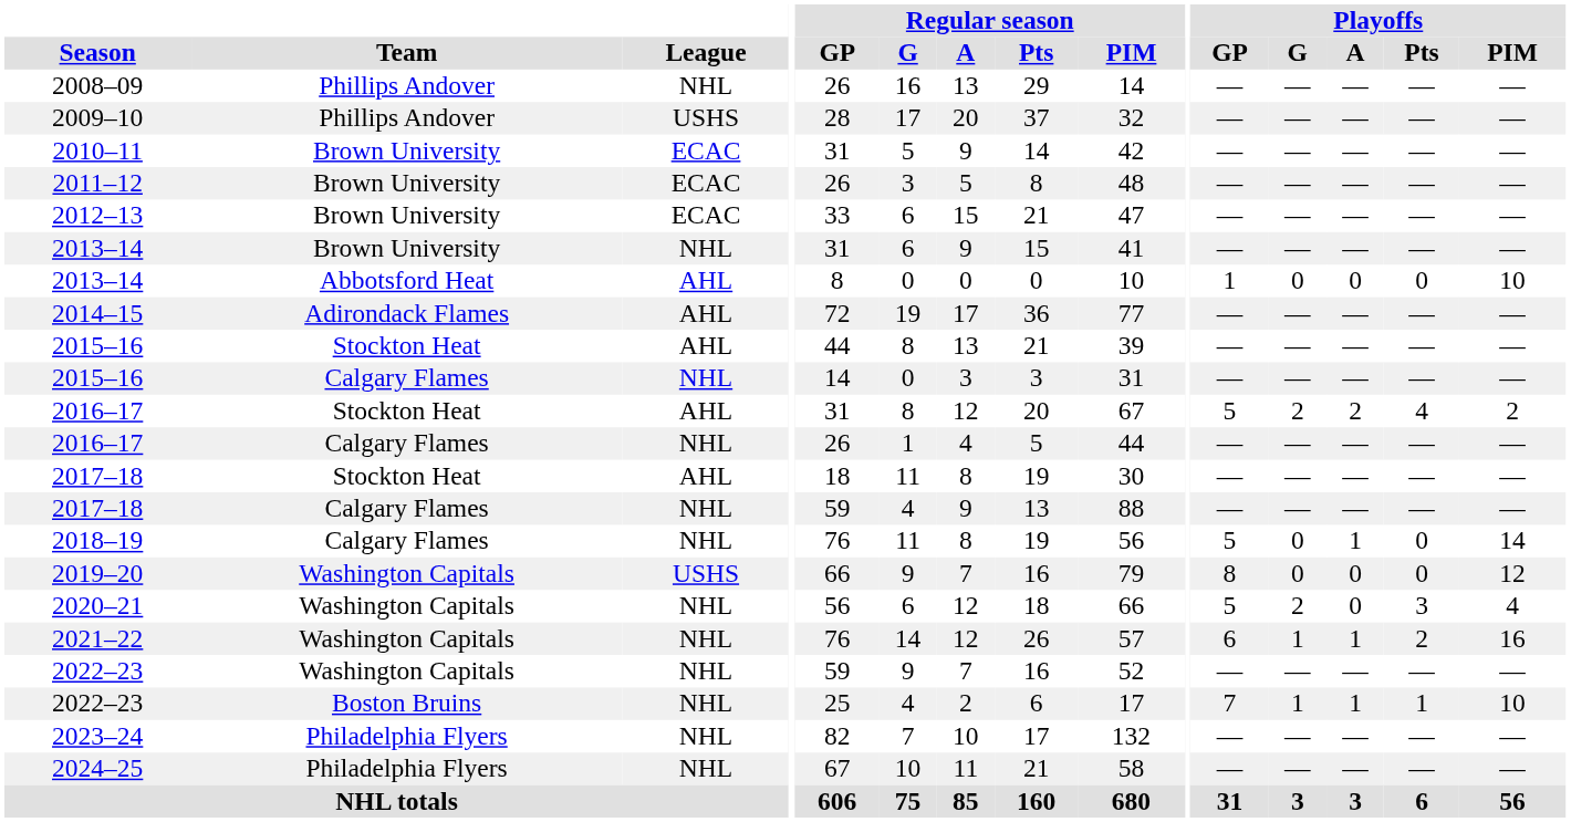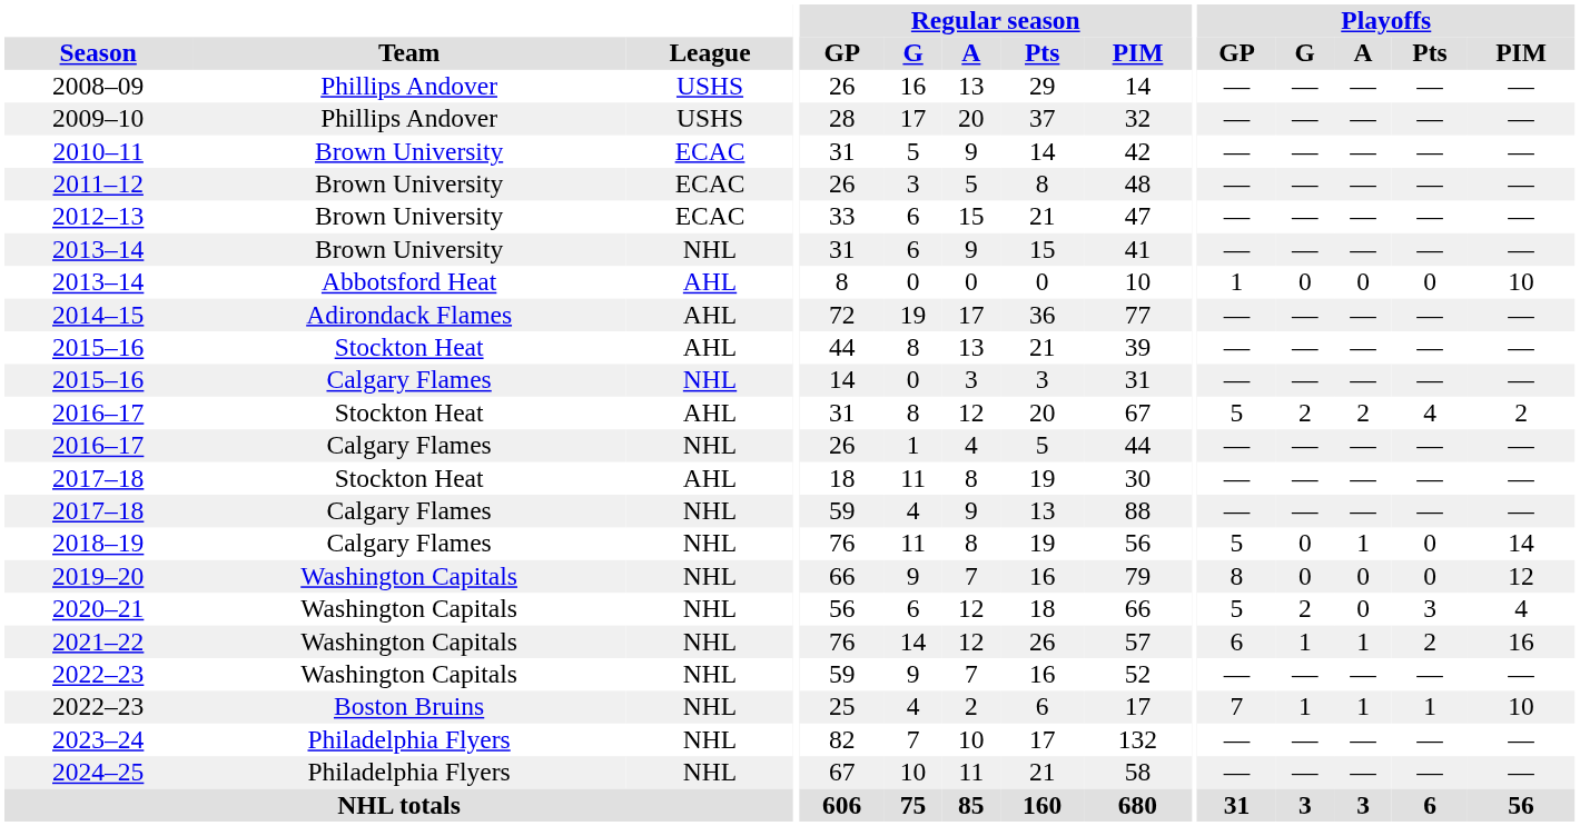 <table border="0" cellpadding="1" cellspacing="0" style="text-align:center; width:60em">
 <tr bgcolor="#e0e0e0">
 <th colspan="3" bgcolor="#ffffff"></th>
 <th rowspan="99" bgcolor="#ffffff"></th>
 <th colspan="5"><a href='#'>Regular season</a></th>
 <th rowspan="99" bgcolor="#ffffff"></th>
 <th colspan="5"><a href='#'>Playoffs</a></th>
 </tr>
 <tr bgcolor="#e0e0e0">
 <th><a href='#'>Season</a></th>
 <th>Team</th>
 <th>League</th>
 <th>GP</th>
 <th><a href='#'>G</a></th>
 <th><a href='#'>A</a></th>
 <th><a href='#'>Pts</a></th>
 <th><a href='#'>PIM</a></th>
 <th>GP</th>
 <th>G</th>
 <th>A</th>
 <th>Pts</th>
 <th>PIM</th>
 </tr>
 <tr>
 <td>2008–09</td>
 <td><a href='#'>Phillips Andover</a></td>
-<td>NHL</td>
+<td><a href='#'>USHS</a></td>
 <td>26</td>
 <td>16</td>
 <td>13</td>
 <td>29</td>
 <td>14</td>
 <td>—</td>
 <td>—</td>
 <td>—</td>
 <td>—</td>
 <td>—</td>
 </tr>
 <tr bgcolor="#f0f0f0">
 <td>2009–10</td>
 <td>Phillips Andover</td>
 <td>USHS</td>
 <td>28</td>
 <td>17</td>
 <td>20</td>
 <td>37</td>
 <td>32</td>
 <td>—</td>
 <td>—</td>
 <td>—</td>
 <td>—</td>
 <td>—</td>
 </tr>
 <tr>
 <td><a href='#'>2010–11</a></td>
 <td><a href='#'>Brown University</a></td>
 <td><a href='#'>ECAC</a></td>
 <td>31</td>
 <td>5</td>
 <td>9</td>
 <td>14</td>
 <td>42</td>
 <td>—</td>
 <td>—</td>
 <td>—</td>
 <td>—</td>
 <td>—</td>
 </tr>
 <tr bgcolor="#f0f0f0">
 <td><a href='#'>2011–12</a></td>
 <td>Brown University</td>
 <td>ECAC</td>
 <td>26</td>
 <td>3</td>
 <td>5</td>
 <td>8</td>
 <td>48</td>
 <td>—</td>
 <td>—</td>
 <td>—</td>
 <td>—</td>
 <td>—</td>
 </tr>
 <tr>
 <td><a href='#'>2012–13</a></td>
 <td>Brown University</td>
 <td>ECAC</td>
 <td>33</td>
 <td>6</td>
 <td>15</td>
 <td>21</td>
 <td>47</td>
 <td>—</td>
 <td>—</td>
 <td>—</td>
 <td>—</td>
 <td>—</td>
 </tr>
 <tr bgcolor="#f0f0f0">
 <td><a href='#'>2013–14</a></td>
 <td>Brown University</td>
 <td>NHL</td>
 <td>31</td>
 <td>6</td>
 <td>9</td>
 <td>15</td>
 <td>41</td>
 <td>—</td>
 <td>—</td>
 <td>—</td>
 <td>—</td>
 <td>—</td>
 </tr>
 <tr>
 <td><a href='#'>2013–14</a></td>
 <td><a href='#'>Abbotsford Heat</a></td>
 <td><a href='#'>AHL</a></td>
 <td>8</td>
 <td>0</td>
 <td>0</td>
 <td>0</td>
 <td>10</td>
 <td>1</td>
 <td>0</td>
 <td>0</td>
 <td>0</td>
 <td>10</td>
 </tr>
 <tr bgcolor="#f0f0f0">
 <td><a href='#'>2014–15</a></td>
 <td><a href='#'>Adirondack Flames</a></td>
 <td>AHL</td>
 <td>72</td>
 <td>19</td>
 <td>17</td>
 <td>36</td>
 <td>77</td>
 <td>—</td>
 <td>—</td>
 <td>—</td>
 <td>—</td>
 <td>—</td>
 </tr>
 <tr>
 <td><a href='#'>2015–16</a></td>
 <td><a href='#'>Stockton Heat</a></td>
 <td>AHL</td>
 <td>44</td>
 <td>8</td>
 <td>13</td>
 <td>21</td>
 <td>39</td>
 <td>—</td>
 <td>—</td>
 <td>—</td>
 <td>—</td>
 <td>—</td>
 </tr>
 <tr bgcolor="#f0f0f0">
 <td><a href='#'>2015–16</a></td>
 <td><a href='#'>Calgary Flames</a></td>
 <td><a href='#'>NHL</a></td>
 <td>14</td>
 <td>0</td>
 <td>3</td>
 <td>3</td>
 <td>31</td>
 <td>—</td>
 <td>—</td>
 <td>—</td>
 <td>—</td>
 <td>—</td>
 </tr>
 <tr>
 <td><a href='#'>2016–17</a></td>
 <td>Stockton Heat</td>
 <td>AHL</td>
 <td>31</td>
 <td>8</td>
 <td>12</td>
 <td>20</td>
 <td>67</td>
 <td>5</td>
 <td>2</td>
 <td>2</td>
 <td>4</td>
 <td>2</td>
 </tr>
 <tr bgcolor="#f0f0f0">
 <td><a href='#'>2016–17</a></td>
 <td>Calgary Flames</td>
 <td>NHL</td>
 <td>26</td>
 <td>1</td>
 <td>4</td>
 <td>5</td>
 <td>44</td>
 <td>—</td>
 <td>—</td>
 <td>—</td>
 <td>—</td>
 <td>—</td>
 </tr>
 <tr>
 <td><a href='#'>2017–18</a></td>
 <td>Stockton Heat</td>
 <td>AHL</td>
 <td>18</td>
 <td>11</td>
 <td>8</td>
 <td>19</td>
 <td>30</td>
 <td>—</td>
 <td>—</td>
 <td>—</td>
 <td>—</td>
 <td>—</td>
 </tr>
 <tr bgcolor="#f0f0f0">
 <td><a href='#'>2017–18</a></td>
 <td>Calgary Flames</td>
 <td>NHL</td>
 <td>59</td>
 <td>4</td>
 <td>9</td>
 <td>13</td>
 <td>88</td>
 <td>—</td>
 <td>—</td>
 <td>—</td>
 <td>—</td>
 <td>—</td>
 </tr>
 <tr>
 <td><a href='#'>2018–19</a></td>
 <td>Calgary Flames</td>
 <td>NHL</td>
 <td>76</td>
 <td>11</td>
 <td>8</td>
 <td>19</td>
 <td>56</td>
 <td>5</td>
 <td>0</td>
 <td>1</td>
 <td>0</td>
 <td>14</td>
 </tr>
 <tr bgcolor="#f0f0f0">
 <td><a href='#'>2019–20</a></td>
 <td><a href='#'>Washington Capitals</a></td>
-<td><a href='#'>USHS</a></td>
+<td>NHL</td>
 <td>66</td>
 <td>9</td>
 <td>7</td>
 <td>16</td>
 <td>79</td>
 <td>8</td>
 <td>0</td>
 <td>0</td>
 <td>0</td>
 <td>12</td>
 </tr>
 <tr>
 <td><a href='#'>2020–21</a></td>
 <td>Washington Capitals</td>
 <td>NHL</td>
 <td>56</td>
 <td>6</td>
 <td>12</td>
 <td>18</td>
 <td>66</td>
 <td>5</td>
 <td>2</td>
 <td>0</td>
 <td>3</td>
 <td>4</td>
 </tr>
 <tr bgcolor="#f0f0f0">
 <td><a href='#'>2021–22</a></td>
 <td>Washington Capitals</td>
 <td>NHL</td>
 <td>76</td>
 <td>14</td>
 <td>12</td>
 <td>26</td>
 <td>57</td>
 <td>6</td>
 <td>1</td>
 <td>1</td>
 <td>2</td>
 <td>16</td>
 </tr>
 <tr>
 <td><a href='#'>2022–23</a></td>
 <td>Washington Capitals</td>
 <td>NHL</td>
 <td>59</td>
 <td>9</td>
 <td>7</td>
 <td>16</td>
 <td>52</td>
 <td>—</td>
 <td>—</td>
 <td>—</td>
 <td>—</td>
 <td>—</td>
 </tr>
 <tr bgcolor="#f0f0f0">
 <td>2022–23</td>
 <td><a href='#'>Boston Bruins</a></td>
 <td>NHL</td>
 <td>25</td>
 <td>4</td>
 <td>2</td>
 <td>6</td>
 <td>17</td>
 <td>7</td>
 <td>1</td>
 <td>1</td>
 <td>1</td>
 <td>10</td>
 </tr>
 <tr>
 <td><a href='#'>2023–24</a></td>
 <td><a href='#'>Philadelphia Flyers</a></td>
 <td>NHL</td>
 <td>82</td>
 <td>7</td>
 <td>10</td>
 <td>17</td>
 <td>132</td>
 <td>—</td>
 <td>—</td>
 <td>—</td>
 <td>—</td>
 <td>—</td>
 </tr>
 <tr bgcolor="#f0f0f0">
 <td><a href='#'>2024–25</a></td>
 <td>Philadelphia Flyers</td>
 <td>NHL</td>
 <td>67</td>
 <td>10</td>
 <td>11</td>
 <td>21</td>
 <td>58</td>
 <td>—</td>
 <td>—</td>
 <td>—</td>
 <td>—</td>
 <td>—</td>
 </tr>
 <tr bgcolor="#e0e0e0">
 <th colspan="3">NHL totals</th>
 <th>606</th>
 <th>75</th>
 <th>85</th>
 <th>160</th>
 <th>680</th>
 <th>31</th>
 <th>3</th>
 <th>3</th>
 <th>6</th>
 <th>56</th>
 </tr>
 </table>
